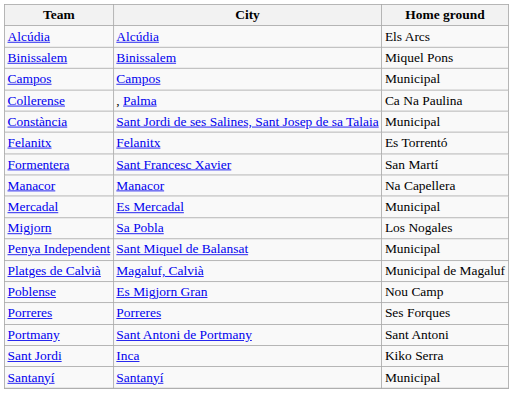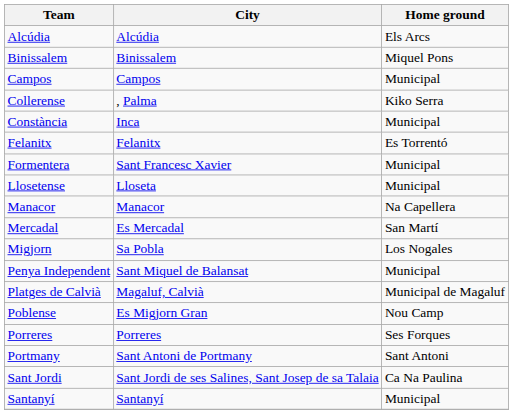 <table class="wikitable sortable">
 <tr>
 <th>Team</th>
 <th>City</th>
 <th>Home ground</th>
 </tr>
 <tr>
 <td><a href='#'>Alcúdia</a></td>
 <td><a href='#'>Alcúdia</a></td>
 <td>Els Arcs</td>
 </tr>
 <tr>
 <td><a href='#'>Binissalem</a></td>
 <td><a href='#'>Binissalem</a></td>
 <td>Miquel Pons</td>
 </tr>
 <tr>
 <td><a href='#'>Campos</a></td>
 <td><a href='#'>Campos</a></td>
 <td>Municipal</td>
 </tr>
 <tr>
 <td><a href='#'>Collerense</a></td>
 <td>, <a href='#'>Palma</a></td>
-<td>Ca Na Paulina</td>
+<td>Kiko Serra</td>
 </tr>
 <tr>
 <td><a href='#'>Constància</a></td>
-<td><a href='#'>Sant Jordi de ses Salines, Sant Josep de sa Talaia</a></td>
+<td><a href='#'>Inca</a></td>
 <td>Municipal</td>
 </tr>
 <tr>
 <td><a href='#'>Felanitx</a></td>
 <td><a href='#'>Felanitx</a></td>
 <td>Es Torrentó</td>
 </tr>
 <tr>
 <td><a href='#'>Formentera</a></td>
 <td><a href='#'>Sant Francesc Xavier</a></td>
-<td>San Martí</td>
+<td>Municipal</td>
+</tr>
+<tr>
+<td><a href='#'>Llosetense</a></td>
+<td><a href='#'>Lloseta</a></td>
+<td>Municipal</td>
 </tr>
 <tr>
 <td><a href='#'>Manacor</a></td>
 <td><a href='#'>Manacor</a></td>
 <td>Na Capellera</td>
 </tr>
 <tr>
 <td><a href='#'>Mercadal</a></td>
 <td><a href='#'>Es Mercadal</a></td>
-<td>Municipal</td>
+<td>San Martí</td>
 </tr>
 <tr>
 <td><a href='#'>Migjorn</a></td>
 <td><a href='#'>Sa Pobla</a></td>
 <td>Los Nogales</td>
 </tr>
 <tr>
 <td><a href='#'>Penya Independent</a></td>
 <td><a href='#'>Sant Miquel de Balansat</a></td>
 <td>Municipal</td>
 </tr>
 <tr>
 <td><a href='#'>Platges de Calvià</a></td>
 <td><a href='#'>Magaluf, Calvià</a></td>
 <td>Municipal de Magaluf</td>
 </tr>
 <tr>
 <td><a href='#'>Poblense</a></td>
 <td><a href='#'>Es Migjorn Gran</a></td>
 <td>Nou Camp</td>
 </tr>
 <tr>
 <td><a href='#'>Porreres</a></td>
 <td><a href='#'>Porreres</a></td>
 <td>Ses Forques</td>
 </tr>
 <tr>
 <td><a href='#'>Portmany</a></td>
 <td><a href='#'>Sant Antoni de Portmany</a></td>
 <td>Sant Antoni</td>
 </tr>
 <tr>
 <td><a href='#'>Sant Jordi</a></td>
-<td><a href='#'>Inca</a></td>
-<td>Kiko Serra</td>
+<td><a href='#'>Sant Jordi de ses Salines, Sant Josep de sa Talaia</a></td>
+<td>Ca Na Paulina</td>
 </tr>
 <tr>
 <td><a href='#'>Santanyí</a></td>
 <td><a href='#'>Santanyí</a></td>
 <td>Municipal</td>
 </tr>
 <tr>
 </tr>
 </table>
